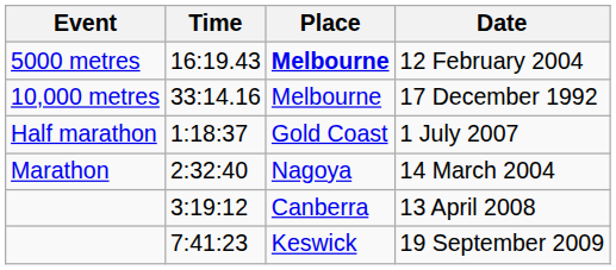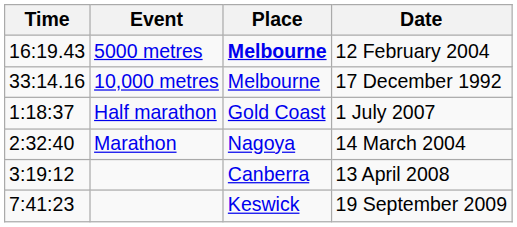 <table class="wikitable">
 <tr>
+<th>Time</th>
 <th>Event</th>
-<th>Time</th>
 <th>Place</th>
 <th>Date</th>
 </tr>
 <tr>
+<td>16:19.43</td>
 <td><a href='#'>5000 metres</a></td>
-<td>16:19.43</td>
 <td><strong><a href='#'>Melbourne</a></strong></td>
 <td>12 February 2004</td>
 </tr>
 <tr>
+<td>33:14.16</td>
 <td><a href='#'>10,000 metres</a></td>
-<td>33:14.16</td>
 <td><a href='#'>Melbourne</a></td>
 <td>17 December 1992</td>
 </tr>
 <tr>
+<td>1:18:37</td>
 <td><a href='#'>Half marathon</a></td>
-<td>1:18:37</td>
 <td><a href='#'>Gold Coast</a></td>
 <td>1 July 2007</td>
 </tr>
 <tr>
+<td>2:32:40</td>
 <td><a href='#'>Marathon</a></td>
-<td>2:32:40</td>
 <td><a href='#'>Nagoya</a></td>
 <td>14 March 2004</td>
 </tr>
 <tr>
+<td>3:19:12</td>
 <td></td>
-<td>3:19:12</td>
 <td><a href='#'>Canberra</a></td>
 <td>13 April 2008</td>
 </tr>
 <tr>
+<td>7:41:23</td>
 <td></td>
-<td>7:41:23</td>
 <td><a href='#'>Keswick</a></td>
 <td>19 September 2009</td>
 </tr>
 </table>
